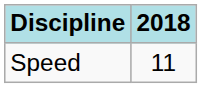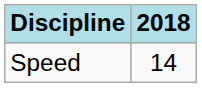 <table class="wikitable" style="text-align: center;">
 <tr>
 <th style="background: #b0e0e6;">Discipline</th>
 <th style="background: #b0e0e6;">2018</th>
 </tr>
 <tr>
 <td align="left">Speed</td>
-<td>11</td>
+<td>14</td>
 </tr>
 </table>
